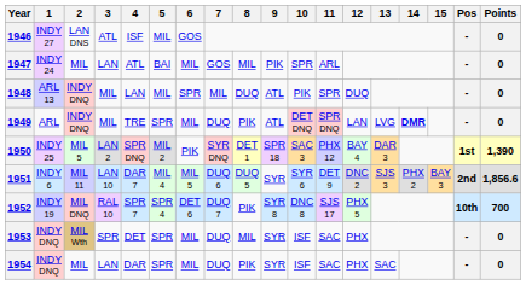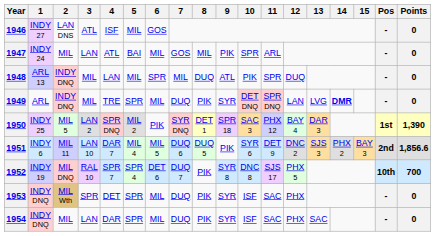 <table class="wikitable" style="text-align:center; font-size:90%">
 <tr>
 <th>Year</th>
 <th>1</th>
 <th>2</th>
 <th>3</th>
 <th>4</th>
 <th>5</th>
 <th>6</th>
 <th>7</th>
 <th>8</th>
 <th>9</th>
 <th>10</th>
 <th>11</th>
 <th>12</th>
 <th>13</th>
 <th>14</th>
 <th>15</th>
 <th>Pos</th>
 <th>Points</th>
 </tr>
 <tr>
 <th><a href='#'>1946</a></th>
 <td style="background:#EFCFFF;"><a href='#'>INDY</a><br><small>27</small></td>
 <td><a href='#'>LAN</a><br><small>DNS</small></td>
 <td><a href='#'>ATL</a></td>
 <td><a href='#'>ISF</a></td>
 <td><a href='#'>MIL</a></td>
 <td><a href='#'>GOS</a></td>
 <td colspan=9></td>
 <th>-</th>
 <th>0</th>
 </tr>
 <tr>
 <th><a href='#'>1947</a></th>
 <td style="background:#EFCFFF;"><a href='#'>INDY</a><br><small>24</small></td>
 <td><a href='#'>MIL</a></td>
 <td><a href='#'>LAN</a></td>
 <td><a href='#'>ATL</a></td>
 <td><a href='#'>BAI</a></td>
 <td><a href='#'>MIL</a></td>
 <td><a href='#'>GOS</a></td>
 <td><a href='#'>MIL</a></td>
 <td><a href='#'>PIK</a></td>
 <td><a href='#'>SPR</a></td>
 <td><a href='#'>ARL</a></td>
 <td colspan=4></td>
 <th>-</th>
 <th>0</th>
 </tr>
 <tr>
 <th><a href='#'>1948</a></th>
 <td style="background:#CFCFFF;"><a href='#'>ARL</a><br><small>13</small></td>
 <td style="background:#FFCFCF;"><a href='#'>INDY</a><br><small>DNQ</small></td>
 <td><a href='#'>MIL</a></td>
 <td><a href='#'>LAN</a></td>
 <td><a href='#'>MIL</a></td>
 <td><a href='#'>SPR</a></td>
 <td><a href='#'>MIL</a></td>
 <td><a href='#'>DUQ</a></td>
 <td><a href='#'>ATL</a></td>
 <td><a href='#'>PIK</a></td>
 <td><a href='#'>SPR</a></td>
 <td><a href='#'>DUQ</a></td>
 <td colspan=3></td>
 <th>-</th>
 <th>0</th>
 </tr>
 <tr>
 <th><a href='#'>1949</a></th>
 <td><a href='#'>ARL</a></td>
 <td style="background:#FFCFCF;"><a href='#'>INDY</a><br><small>DNQ</small></td>
 <td><a href='#'>MIL</a></td>
 <td><a href='#'>TRE</a></td>
 <td><a href='#'>SPR</a></td>
 <td><a href='#'>MIL</a></td>
 <td><a href='#'>DUQ</a></td>
 <td><a href='#'>PIK</a></td>
-<td><a href='#'>ATL</a></td>
+<td><a href='#'>SYR</a></td>
 <td style="background:#FFCFCF;"><a href='#'>DET</a><br><small>DNQ</small></td>
 <td style="background:#FFCFCF;"><a href='#'>SPR</a><br><small>DNQ</small></td>
 <td><a href='#'>LAN</a></td>
 <td><a href='#'>LVG</a></td>
 <td><strong><a href='#'>DMR</a></strong></td>
 <td colspan=1></td>
 <th>-</th>
 <th>0</th>
 </tr>
 <tr>
 <th><a href='#'>1950</a></th>
 <td style="background:#EFCFFF;"><a href='#'>INDY</a><br><small>25</small></td>
 <td style="background:#DFFFDF;"><a href='#'>MIL</a><br><small>5</small></td>
 <td style="background:#DFDFDF;"><a href='#'>LAN</a><br><small>2</small></td>
 <td style="background:#FFCFCF;"><a href='#'>SPR</a><br><small>DNQ</small></td>
 <td style="background:#DFDFDF;"><a href='#'>MIL</a><br><small>2</small></td>
 <td><a href='#'>PIK</a></td>
 <td style="background:#FFCFCF;"><a href='#'>SYR</a><br><small>DNQ</small></td>
 <td style="background:#FFFFBF;"><a href='#'>DET</a><br><small>1</small></td>
 <td style="background:#EFCFFF;"><a href='#'>SPR</a><br><small>18</small></td>
 <td style="background:#FFDF9F;"><a href='#'>SAC</a><br><small>3</small></td>
 <td style="background:#CFCFFF;"><a href='#'>PHX</a><br><small>12</small></td>
 <td style="background:#DFFFDF;"><a href='#'>BAY</a><br><small>4</small></td>
 <td style="background:#FFDF9F;"><a href='#'>DAR</a><br><small>3</small></td>
 <td colspan=2></td>
 <th style="background:#FFFFBF;">1st</th>
 <th style="background:#FFFFBF;">1,390</th>
 </tr>
 <tr>
 <th><a href='#'>1951</a></th>
 <td style="background:#CFEAFF;"><a href='#'>INDY</a><br><small>6</small></td>
 <td style="background:#CFCFFF;"><a href='#'>MIL</a><br><small>11</small></td>
 <td style="background:#CFEAFF;"><a href='#'>LAN</a><br><small>10</small></td>
 <td style="background:#CFEAFF;"><a href='#'>DAR</a><br><small>7</small></td>
 <td style="background:#DFFFDF;"><a href='#'>MIL</a><br><small>4</small></td>
 <td style="background:#DFFFDF;"><a href='#'>MIL</a><br><small>5</small></td>
 <td style="background:#CFEAFF;"><a href='#'>DUQ</a><br><small>6</small></td>
 <td style="background:#DFFFDF;"><a href='#'>DUQ</a><br><small>5</small></td>
-<td><a href='#'>SYR</a></td>
+<td><a href='#'>PIK</a></td>
 <td style="background:#CFEAFF;"><a href='#'>SYR</a><br><small>6</small></td>
 <td style="background:#CFEAFF;"><a href='#'>DET</a><br><small>9</small></td>
 <td style="background:#DFDFDF;"><a href='#'>DNC</a><br><small>2</small></td>
 <td style="background:#FFDF9F;"><a href='#'>SJS</a><br><small>3</small></td>
 <td style="background:#DFDFDF;"><a href='#'>PHX</a><br><small>2</small></td>
 <td style="background:#FFDF9F;"><a href='#'>BAY</a><br><small>3</small></td>
 <th style="background:#DFDFDF;">2nd</th>
 <th style="background:#DFDFDF;">1,856.6</th>
 </tr>
 <tr>
 <th><a href='#'>1952</a></th>
 <td style="background:#CFCFFF;"><a href='#'>INDY</a><br><small>19</small></td>
 <td style="background:#FFCFCF;"><a href='#'>MIL</a><br><small>DNQ</small></td>
 <td style="background:#EFCFFF;"><a href='#'>RAL</a><br><small>10</small></td>
 <td style="background:#CFEAFF;"><a href='#'>SPR</a><br><small>7</small></td>
 <td style="background:#DFFFDF;"><a href='#'>SPR</a><br><small>4</small></td>
 <td style="background:#CFEAFF;"><a href='#'>DET</a><br><small>6</small></td>
 <td style="background:#CFEAFF;"><a href='#'>DUQ</a><br><small>7</small></td>
 <td><a href='#'>PIK</a></td>
 <td style="background:#CFEAFF;"><a href='#'>SYR</a><br><small>8</small></td>
 <td style="background:#CFEAFF;"><a href='#'>DNC</a><br><small>8</small></td>
 <td style="background:#EFCFFF;"><a href='#'>SJS</a><br><small>17</small></td>
 <td style="background:#DFFFDF;"><a href='#'>PHX</a><br><small>5</small></td>
 <td colspan=3></td>
 <th style="background:#CFEAFF;">10th</th>
 <th style="background:#CFEAFF;">700</th>
 </tr>
 <tr>
 <th><a href='#'>1953</a></th>
 <td style="background:#FFCFCF;"><a href='#'>INDY</a><br><small>DNQ</small></td>
 <td style="background:#DFC484;"><a href='#'>MIL</a><br><small>Wth</small></td>
 <td><a href='#'>SPR</a></td>
 <td><a href='#'>DET</a></td>
 <td><a href='#'>SPR</a></td>
 <td><a href='#'>MIL</a></td>
 <td><a href='#'>DUQ</a></td>
-<td><a href='#'>MIL</a></td>
+<td><a href='#'>PIK</a></td>
 <td><a href='#'>SYR</a></td>
 <td><a href='#'>ISF</a></td>
 <td><a href='#'>SAC</a></td>
 <td><a href='#'>PHX</a></td>
 <td colspan=3></td>
 <th>-</th>
 <th>0</th>
 </tr>
 <tr>
 <th><a href='#'>1954</a></th>
 <td style="background:#FFCFCF;"><a href='#'>INDY</a><br><small>DNQ</small></td>
 <td><a href='#'>MIL</a></td>
 <td><a href='#'>LAN</a></td>
 <td><a href='#'>DAR</a></td>
 <td><a href='#'>SPR</a></td>
 <td><a href='#'>MIL</a></td>
 <td><a href='#'>DUQ</a></td>
 <td><a href='#'>PIK</a></td>
 <td><a href='#'>SYR</a></td>
 <td><a href='#'>ISF</a></td>
 <td><a href='#'>SAC</a></td>
 <td><a href='#'>PHX</a></td>
 <td><a href='#'>SAC</a></td>
 <td colspan=2></td>
 <th>-</th>
 <th>0</th>
 </tr>
 </table>
